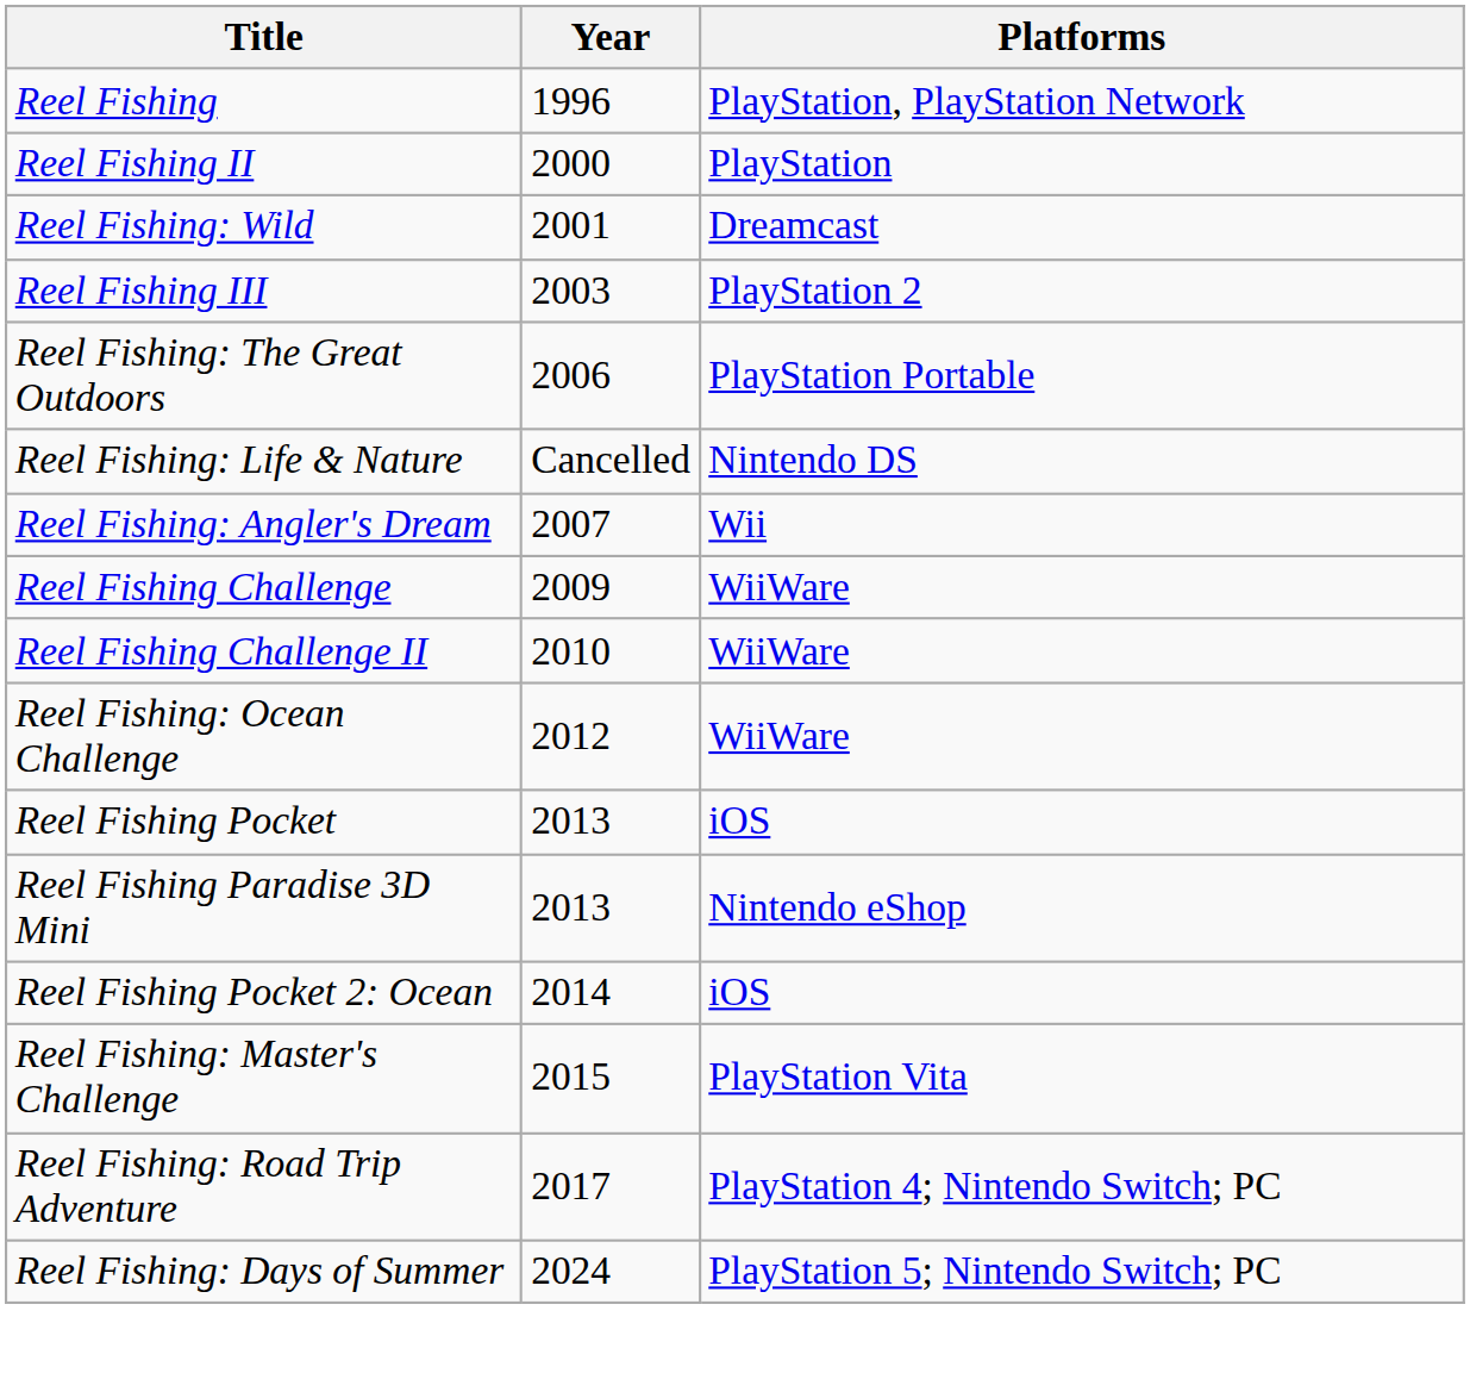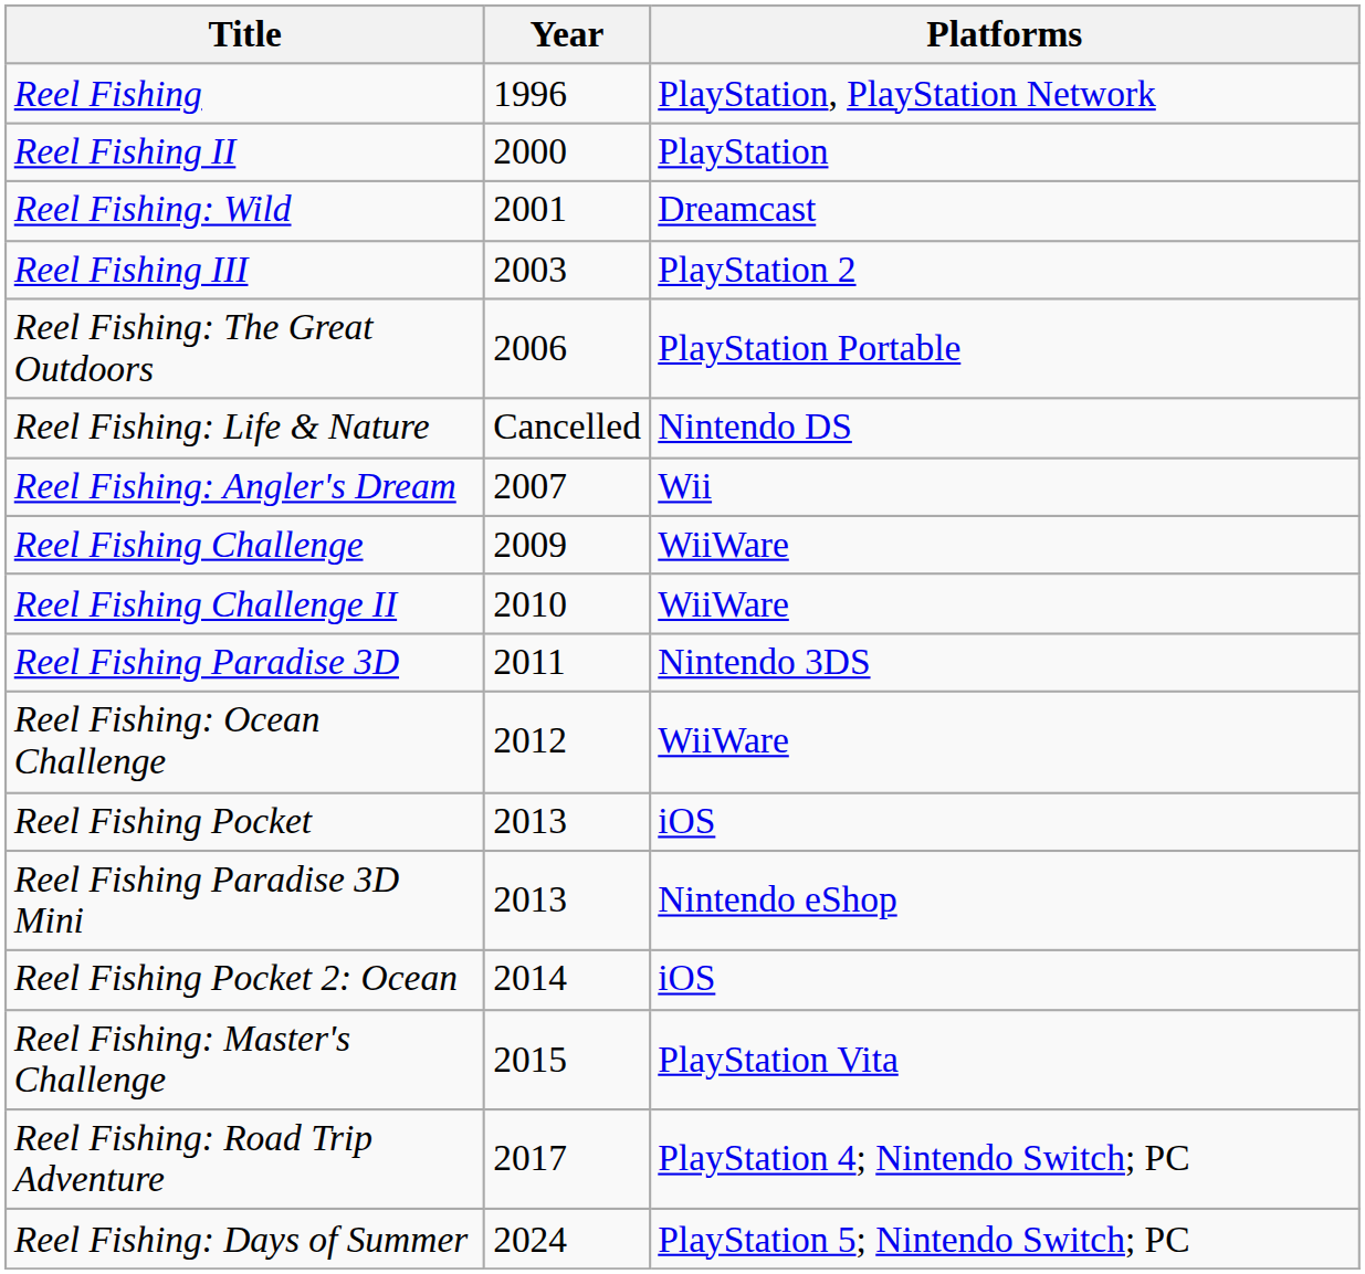 <table class="wikitable">
 <tr>
 <th style="width:200px;">Title</th>
 <th>Year</th>
 <th style="width:300px;">Platforms</th>
 </tr>
 <tr>
 <td><em><a href='#'>Reel Fishing</a></em></td>
 <td>1996</td>
 <td><a href='#'>PlayStation</a>, <a href='#'>PlayStation Network</a></td>
 </tr>
 <tr>
 <td><em><a href='#'>Reel Fishing II</a></em></td>
 <td>2000</td>
 <td><a href='#'>PlayStation</a></td>
 </tr>
 <tr>
 <td><em><a href='#'>Reel Fishing: Wild</a></em></td>
 <td>2001</td>
 <td><a href='#'>Dreamcast</a></td>
 </tr>
 <tr>
 <td><em><a href='#'>Reel Fishing III</a></em></td>
 <td>2003</td>
 <td><a href='#'>PlayStation 2</a></td>
 </tr>
 <tr>
 <td><em>Reel Fishing: The Great Outdoors</em></td>
 <td>2006</td>
 <td><a href='#'>PlayStation Portable</a></td>
 </tr>
 <tr>
 <td><em>Reel Fishing: Life & Nature</em></td>
 <td>Cancelled</td>
 <td><a href='#'>Nintendo DS</a></td>
 </tr>
 <tr>
 <td><em><a href='#'>Reel Fishing: Angler's Dream</a></em></td>
 <td>2007</td>
 <td><a href='#'>Wii</a></td>
 </tr>
 <tr>
 <td><em><a href='#'>Reel Fishing Challenge</a></em></td>
 <td>2009</td>
 <td><a href='#'>WiiWare</a></td>
 </tr>
 <tr>
 <td><em><a href='#'>Reel Fishing Challenge II</a></em></td>
 <td>2010</td>
 <td><a href='#'>WiiWare</a></td>
 </tr>
 <tr>
+<td><em><a href='#'>Reel Fishing Paradise 3D</a></em></td>
+<td>2011</td>
+<td><a href='#'>Nintendo 3DS</a></td>
+</tr>
+<tr>
 <td><em>Reel Fishing: Ocean Challenge</em></td>
 <td>2012</td>
 <td><a href='#'>WiiWare</a></td>
 </tr>
 <tr>
 <td><em>Reel Fishing Pocket</em></td>
 <td>2013</td>
 <td><a href='#'>iOS</a></td>
 </tr>
 <tr>
 <td><em>Reel Fishing Paradise 3D Mini</em></td>
 <td>2013</td>
 <td><a href='#'>Nintendo eShop</a></td>
 </tr>
 <tr>
 <td><em>Reel Fishing Pocket 2: Ocean</em></td>
 <td>2014</td>
 <td><a href='#'>iOS</a></td>
 </tr>
 <tr>
 <td><em>Reel Fishing: Master's Challenge</em></td>
 <td>2015</td>
 <td><a href='#'>PlayStation Vita</a></td>
 </tr>
 <tr>
 <td><em>Reel Fishing: Road Trip Adventure</em></td>
 <td>2017</td>
 <td><a href='#'>PlayStation 4</a>; <a href='#'>Nintendo Switch</a>; PC</td>
 </tr>
 <tr>
 <td><em>Reel Fishing: Days of Summer</em></td>
 <td>2024</td>
 <td><a href='#'>PlayStation 5</a>; <a href='#'>Nintendo Switch</a>; PC</td>
 </tr>
 </table>
